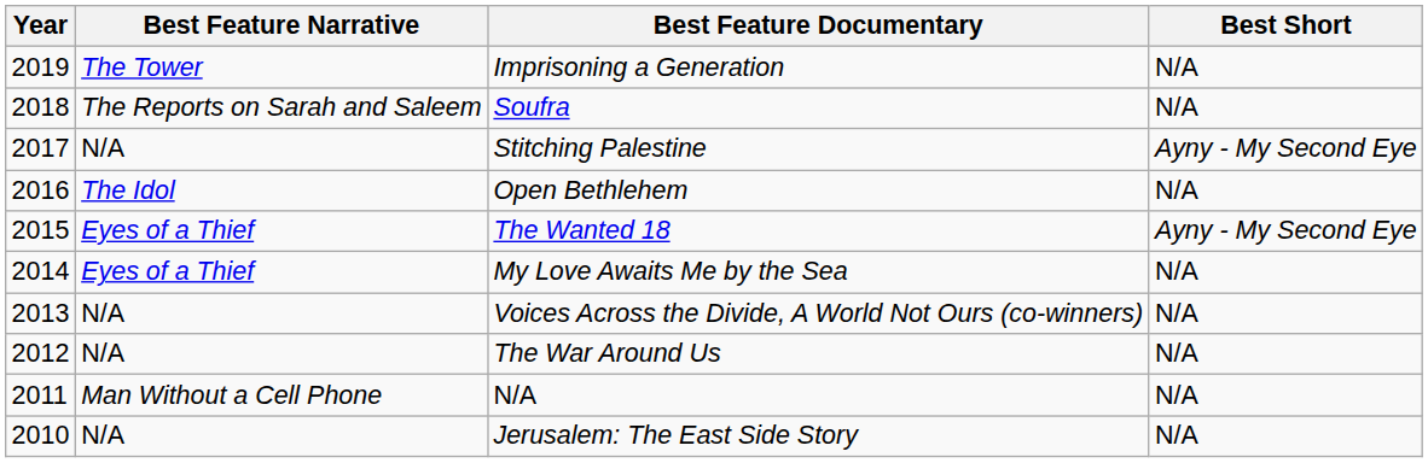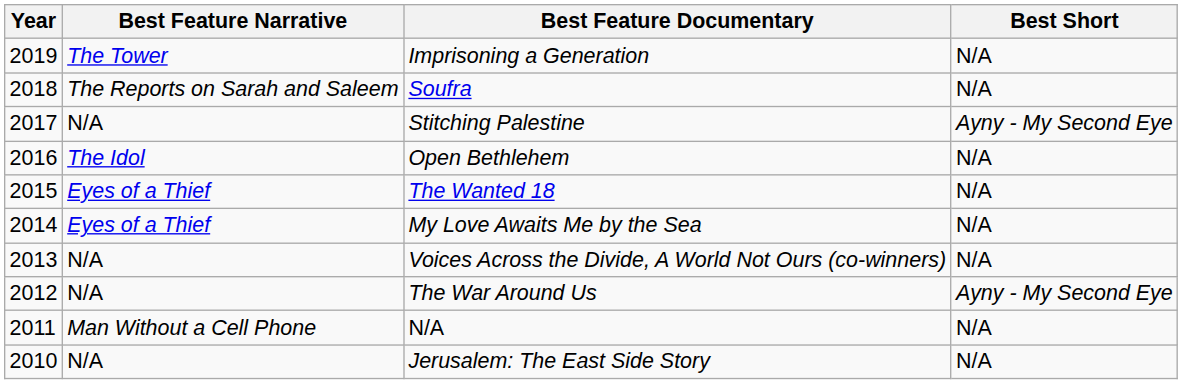 <table class="wikitable">
 <tr>
 <th>Year</th>
 <th>Best Feature Narrative</th>
 <th>Best Feature Documentary</th>
 <th>Best Short</th>
 </tr>
 <tr>
 <td>2019</td>
 <td><em><a href='#'>The Tower</a></em></td>
 <td><em>Imprisoning a Generation</em></td>
 <td>N/A</td>
 </tr>
 <tr>
 <td>2018</td>
 <td><em>The Reports on Sarah and Saleem</em></td>
 <td><em><a href='#'>Soufra</a></em></td>
 <td>N/A</td>
 </tr>
 <tr>
 <td>2017</td>
 <td>N/A</td>
 <td><em>Stitching Palestine</em></td>
 <td><em>Ayny - My Second Eye</em></td>
 </tr>
 <tr>
 <td>2016</td>
 <td><em><a href='#'>The Idol</a></em></td>
 <td><em>Open Bethlehem</em></td>
 <td>N/A</td>
 </tr>
 <tr>
 <td>2015</td>
 <td><em><a href='#'>Eyes of a Thief</a></em></td>
 <td><em><a href='#'>The Wanted 18</a></em></td>
-<td><em>Ayny - My Second Eye</em></td>
+<td>N/A</td>
 </tr>
 <tr>
 <td>2014</td>
 <td><em><a href='#'>Eyes of a Thief</a></em></td>
 <td><em>My Love Awaits Me by the Sea</em></td>
 <td>N/A</td>
 </tr>
 <tr>
 <td>2013</td>
 <td>N/A</td>
 <td><em>Voices Across the Divide, A World Not Ours (co-winners)</em></td>
 <td>N/A</td>
 </tr>
 <tr>
 <td>2012</td>
 <td>N/A</td>
 <td><em>The War Around Us</em></td>
-<td>N/A</td>
+<td><em>Ayny - My Second Eye</em></td>
 </tr>
 <tr>
 <td>2011</td>
 <td><em>Man Without a Cell Phone</em></td>
 <td>N/A</td>
 <td>N/A</td>
 </tr>
 <tr>
 <td>2010</td>
 <td>N/A</td>
 <td><em>Jerusalem: The East Side Story</em></td>
 <td>N/A</td>
 </tr>
 </table>
